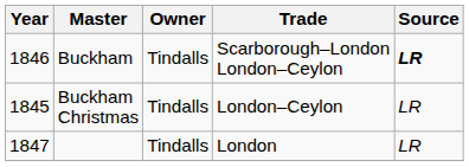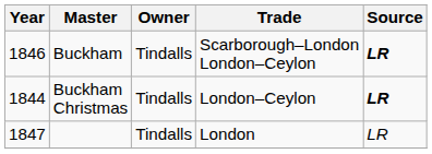 <table class=" wikitable">
 <tr>
 <th>Year</th>
 <th>Master</th>
 <th>Owner</th>
 <th>Trade</th>
 <th>Source</th>
 </tr>
 <tr>
 <td>1846</td>
 <td>Buckham</td>
 <td>Tindalls</td>
 <td>Scarborough–London<br>London–Ceylon</td>
 <td><strong><em>LR</em></strong></td>
 </tr>
 <tr>
-<td>1845</td>
+<td>1844</td>
 <td>Buckham<br>Christmas</td>
 <td>Tindalls</td>
 <td>London–Ceylon</td>
-<td><em>LR</em></td>
+<td><strong><em>LR</em></strong></td>
 </tr>
 <tr>
 <td>1847</td>
 <td></td>
 <td>Tindalls</td>
 <td>London</td>
 <td><em>LR</em></td>
 </tr>
 <tr>
 </tr>
 </table>
